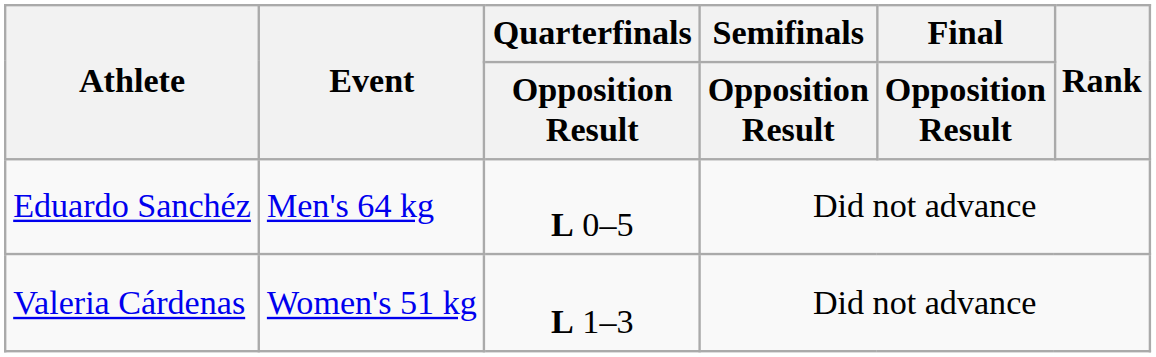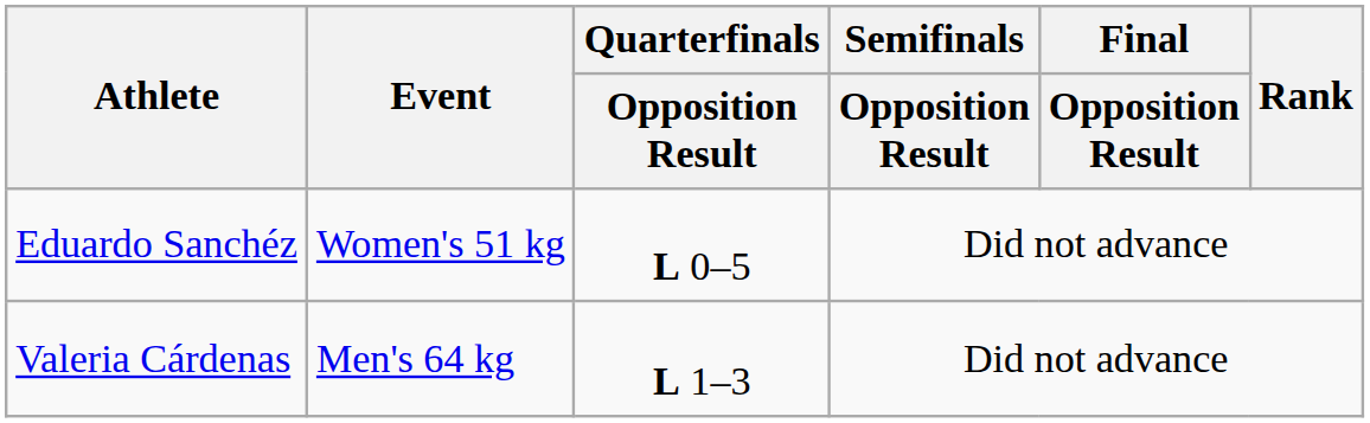 <table class="wikitable" border="1" style="font-size:90%">
 <tr>
 <th rowspan=2>Athlete</th>
 <th rowspan=2>Event</th>
 <th>Quarterfinals</th>
 <th>Semifinals</th>
 <th>Final</th>
 <th rowspan="2">Rank</th>
 </tr>
 <tr>
 <th>Opposition<br>Result</th>
 <th>Opposition<br>Result</th>
 <th>Opposition<br>Result</th>
 </tr>
 <tr align=center>
 <td align=left><a href='#'>Eduardo Sanchéz</a></td>
-<td align=left><a href='#'>Men's 64 kg</a></td>
+<td align=left><a href='#'>Women's 51 kg</a></td>
 <td><br><strong>L</strong> 0–5</td>
 <td colspan="7">Did not advance</td>
 </tr>
 <tr align=center>
 <td align=left><a href='#'>Valeria Cárdenas</a></td>
-<td align=left><a href='#'>Women's 51 kg</a></td>
+<td align=left><a href='#'>Men's 64 kg</a></td>
 <td><br><strong>L</strong> 1–3</td>
 <td colspan="3">Did not advance</td>
 </tr>
 </table>
